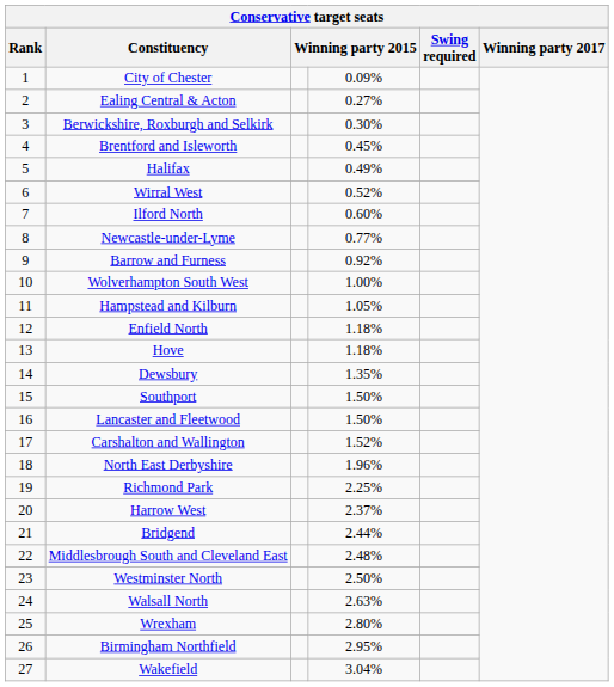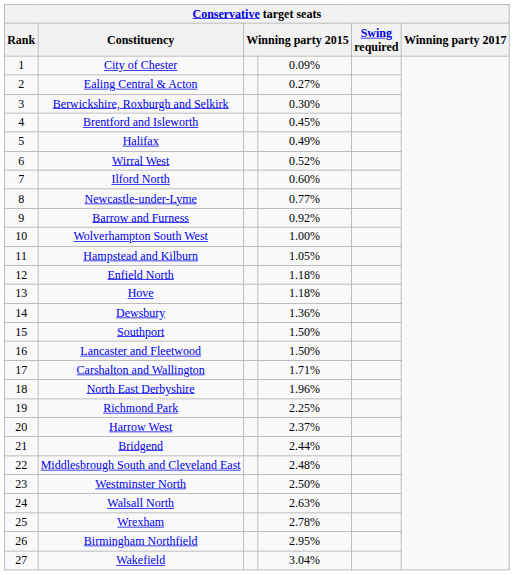 <table class="wikitable plainrowheaders sortable" style="text-align:center">
 <tr>
 <th colspan=7><a href='#'>Conservative</a> target seats</th>
 </tr>
 <tr>
 <th>Rank</th>
 <th>Constituency</th>
 <th colspan=2>Winning party 2015</th>
 <th><a href='#'>Swing</a><br>required</th>
 <th colspan=2>Winning party 2017</th>
 </tr>
 <tr>
 <td>1</td>
 <td><a href='#'>City of Chester</a></td>
 <td></td>
 <td>0.09%</td>
 <td></td>
 </tr>
 <tr>
 <td>2</td>
 <td><a href='#'>Ealing Central & Acton</a></td>
 <td></td>
 <td>0.27%</td>
 <td></td>
 </tr>
 <tr>
 <td>3</td>
 <td><a href='#'>Berwickshire, Roxburgh and Selkirk</a></td>
 <td></td>
 <td>0.30%</td>
 <td></td>
 </tr>
 <tr>
 <td>4</td>
 <td><a href='#'>Brentford and Isleworth</a></td>
 <td></td>
 <td>0.45%</td>
 <td></td>
 </tr>
 <tr>
 <td>5</td>
 <td><a href='#'>Halifax</a></td>
 <td></td>
 <td>0.49%</td>
 <td></td>
 </tr>
 <tr>
 <td>6</td>
 <td><a href='#'>Wirral West</a></td>
 <td></td>
 <td>0.52%</td>
 <td></td>
 </tr>
 <tr>
 <td>7</td>
 <td><a href='#'>Ilford North</a></td>
 <td></td>
 <td>0.60%</td>
 <td></td>
 </tr>
 <tr>
 <td>8</td>
 <td><a href='#'>Newcastle-under-Lyme</a></td>
 <td></td>
 <td>0.77%</td>
 <td></td>
 </tr>
 <tr>
 <td>9</td>
 <td><a href='#'>Barrow and Furness</a></td>
 <td></td>
 <td>0.92%</td>
 <td></td>
 </tr>
 <tr>
 <td>10</td>
 <td><a href='#'>Wolverhampton South West</a></td>
 <td></td>
 <td>1.00%</td>
 <td></td>
 </tr>
 <tr>
 <td>11</td>
 <td><a href='#'>Hampstead and Kilburn</a></td>
 <td></td>
 <td>1.05%</td>
 <td></td>
 </tr>
 <tr>
 <td>12</td>
 <td><a href='#'>Enfield North</a></td>
 <td></td>
 <td>1.18%</td>
 <td></td>
 </tr>
 <tr>
 <td>13</td>
 <td><a href='#'>Hove</a></td>
 <td></td>
 <td>1.18%</td>
 <td></td>
 </tr>
 <tr>
 <td>14</td>
 <td><a href='#'>Dewsbury</a></td>
 <td></td>
-<td>1.35%</td>
+<td>1.36%</td>
 <td></td>
 </tr>
 <tr>
 <td>15</td>
 <td><a href='#'>Southport</a></td>
 <td></td>
 <td>1.50%</td>
 <td></td>
 </tr>
 <tr>
 <td>16</td>
 <td><a href='#'>Lancaster and Fleetwood</a></td>
 <td></td>
 <td>1.50%</td>
 <td></td>
 </tr>
 <tr>
 <td>17</td>
 <td><a href='#'>Carshalton and Wallington</a></td>
 <td></td>
-<td>1.52%</td>
+<td>1.71%</td>
 <td></td>
 </tr>
 <tr>
 <td>18</td>
 <td><a href='#'>North East Derbyshire</a></td>
 <td></td>
 <td>1.96%</td>
 <td></td>
 </tr>
 <tr>
 <td>19</td>
 <td><a href='#'>Richmond Park</a></td>
 <td></td>
 <td>2.25%</td>
 <td></td>
 </tr>
 <tr>
 <td>20</td>
 <td><a href='#'>Harrow West</a></td>
 <td></td>
 <td>2.37%</td>
 <td></td>
 </tr>
 <tr>
 <td>21</td>
 <td><a href='#'>Bridgend</a></td>
 <td></td>
 <td>2.44%</td>
 <td></td>
 </tr>
 <tr>
 <td>22</td>
 <td><a href='#'>Middlesbrough South and Cleveland East</a></td>
 <td></td>
 <td>2.48%</td>
 <td></td>
 </tr>
 <tr>
 <td>23</td>
 <td><a href='#'>Westminster North</a></td>
 <td></td>
 <td>2.50%</td>
 <td></td>
 </tr>
 <tr>
 <td>24</td>
 <td><a href='#'>Walsall North</a></td>
 <td></td>
 <td>2.63%</td>
 <td></td>
 </tr>
 <tr>
 <td>25</td>
 <td><a href='#'>Wrexham</a></td>
 <td></td>
-<td>2.80%</td>
+<td>2.78%</td>
 <td></td>
 </tr>
 <tr>
 <td>26</td>
 <td><a href='#'>Birmingham Northfield</a></td>
 <td></td>
 <td>2.95%</td>
 <td></td>
 </tr>
 <tr>
 <td>27</td>
 <td><a href='#'>Wakefield</a></td>
 <td></td>
 <td>3.04%</td>
 <td></td>
 </tr>
 </table>
